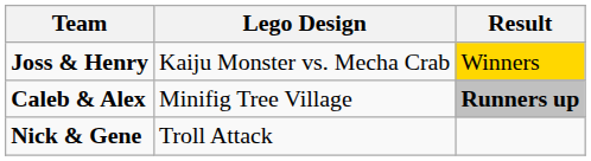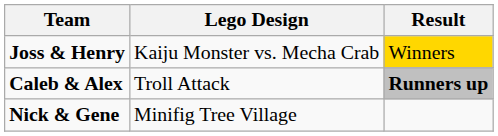 <table class="wikitable">
 <tr>
 <th>Team</th>
 <th>Lego Design</th>
 <th>Result</th>
 </tr>
 <tr>
 <td><strong>Joss & Henry</strong></td>
 <td>Kaiju Monster vs. Mecha Crab</td>
 <td style="background:gold">Winners</td>
 </tr>
 <tr>
 <td><strong>Caleb & Alex</strong></td>
-<td>Minifig Tree Village</td>
+<td>Troll Attack</td>
 <td style="background:silver"><strong>Runners up</strong></td>
 </tr>
 <tr>
 <td><strong>Nick & Gene</strong></td>
-<td>Troll Attack</td>
+<td>Minifig Tree Village</td>
 <td></td>
 </tr>
 </table>
